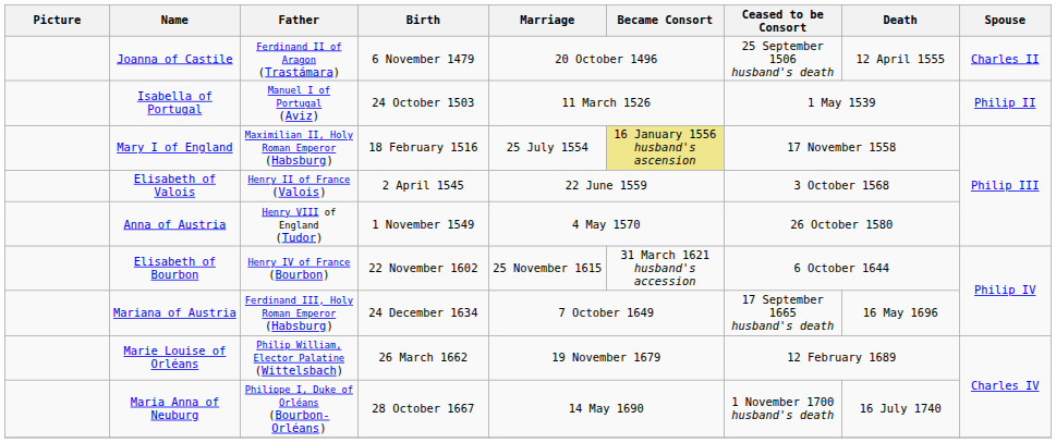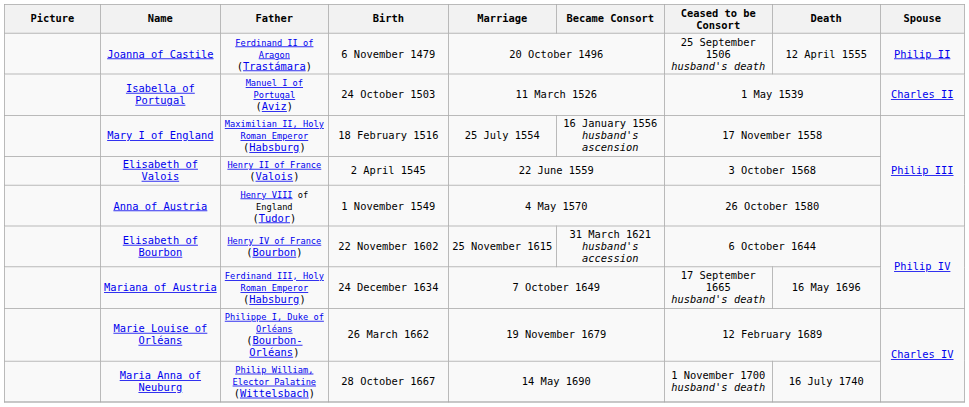 <table width=95% class="wikitable">
 <tr>
 <th width = "8%">Picture</th>
 <th width = "10%">Name</th>
 <th width = "9%">Father</th>
 <th width = "10%">Birth</th>
 <th width = "9%">Marriage</th>
 <th width = "9%">Became Consort</th>
 <th width = "9%">Ceased to be Consort</th>
 <th width = "9%">Death</th>
 <th width = "7%">Spouse</th>
 </tr>
 <tr>
 <td align="center"></td>
 <td align="center"><a href='#'>Joanna of Castile</a></td>
 <td align="center"><small><a href='#'>Ferdinand II of Aragon</a></small><br>(<a href='#'>Trastámara</a>)</td>
 <td align="center">6 November 1479</td>
 <td align="center" colspan="2">20 October 1496</td>
 <td align="center">25 September 1506<br><em>husband's death</em></td>
 <td align="center">12 April 1555</td>
-<td align="center"><a href='#'>Charles II</a></td>
+<td align="center"><a href='#'>Philip II</a></td>
 </tr>
 <tr>
 <td align="center"></td>
 <td align="center"><a href='#'>Isabella of Portugal</a></td>
 <td align="center"><small><a href='#'>Manuel I of Portugal</a></small><br>(<a href='#'>Aviz</a>)</td>
 <td align="center">24 October 1503</td>
 <td align="center" colspan="2">11 March 1526</td>
 <td align="center" colspan="2">1 May 1539</td>
-<td align="center"><a href='#'>Philip II</a></td>
+<td align="center"><a href='#'>Charles II</a></td>
 </tr>
 <tr>
 <td align="center"></td>
 <td align="center"><a href='#'>Mary I of England</a></td>
 <td align="center"><small><a href='#'>Maximilian II, Holy Roman Emperor</a></small><br>(<a href='#'>Habsburg</a>)</td>
 <td align="center">18 February 1516</td>
 <td align="center">25 July 1554</td>
-<td align="center" style="background: khaki;">16 January 1556<br><em>husband's ascension</em></td>
+<td align="center">16 January 1556<br><em>husband's ascension</em></td>
 <td align="center" colspan="2">17 November 1558</td>
 <td align="center" rowspan="3"><a href='#'>Philip III</a></td>
 </tr>
 <tr>
 <td align="center"></td>
 <td align="center"><a href='#'>Elisabeth of Valois</a></td>
 <td align="center"><small><a href='#'>Henry II of France</a></small><br>(<a href='#'>Valois</a>)</td>
 <td align="center">2 April 1545</td>
 <td align="center" colspan="2">22 June 1559</td>
 <td align="center" colspan="2">3 October 1568</td>
 </tr>
 <tr>
 <td align="center"></td>
 <td align="center"><a href='#'>Anna of Austria</a></td>
 <td align="center"><small><a href='#'>Henry VIII</a> of England</small><br>(<a href='#'>Tudor</a>)</td>
 <td align="center">1 November 1549</td>
 <td align="center" colspan="2">4 May 1570</td>
 <td align="center" colspan="2">26 October 1580</td>
 </tr>
 <tr>
 <td align="center"></td>
 <td align="center"><a href='#'>Elisabeth of Bourbon</a></td>
 <td align="center"><small><a href='#'>Henry IV of France</a></small><br>(<a href='#'>Bourbon</a>)</td>
 <td align="center">22 November 1602</td>
 <td align="center">25 November 1615</td>
 <td align="center">31 March 1621<br><em>husband's accession</em></td>
 <td align="center" colspan="2">6 October 1644</td>
 <td align="center" rowspan="2"><a href='#'>Philip IV</a></td>
 </tr>
 <tr>
 <td align="center"></td>
 <td align="center"><a href='#'>Mariana of Austria</a></td>
 <td align="center"><small><a href='#'>Ferdinand III, Holy Roman Emperor</a></small><br>(<a href='#'>Habsburg</a>)</td>
 <td align="center">24 December 1634</td>
 <td align="center" colspan="2">7 October 1649</td>
 <td align="center">17 September 1665<br><em>husband's death</em></td>
 <td align="center">16 May 1696</td>
 </tr>
 <tr>
 <td align="center"></td>
 <td align="center"><a href='#'>Marie Louise of Orléans</a></td>
-<td align="center"><small><a href='#'>Philip William, Elector Palatine</a></small><br>(<a href='#'>Wittelsbach</a>)</td>
+<td align="center"><small><a href='#'>Philippe I, Duke of Orléans</a></small><br>(<a href='#'>Bourbon-Orléans</a>)</td>
 <td align="center">26 March 1662</td>
 <td align="center" colspan="2">19 November 1679</td>
 <td align="center" colspan="2">12 February 1689</td>
 <td align="center" rowspan="2"><a href='#'>Charles IV</a></td>
 </tr>
 <tr>
 <td align="center"></td>
 <td align="center"><a href='#'>Maria Anna of Neuburg</a></td>
-<td align="center"><small><a href='#'>Philippe I, Duke of Orléans</a></small><br>(<a href='#'>Bourbon-Orléans</a>)</td>
+<td align="center"><small><a href='#'>Philip William, Elector Palatine</a></small><br>(<a href='#'>Wittelsbach</a>)</td>
 <td align="center">28 October 1667</td>
 <td align="center" colspan="2">14 May 1690</td>
 <td align="center">1 November 1700<br><em>husband's death</em></td>
 <td align="center">16 July 1740</td>
 </tr>
 <tr>
 </tr>
 </table>
